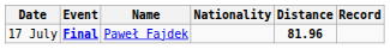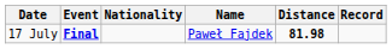 <table class=wikitable style=text-align:center>
 <tr>
 <th>Date</th>
 <th>Event</th>
+<th>Nationality</th>
 <th>Name</th>
-<th>Nationality</th>
 <th>Distance</th>
 <th>Record</th>
 </tr>
 <tr>
 <td>17  July</td>
 <td><strong><a href='#'>Final</a></strong></td>
+<td align=left></td>
 <td align=left><a href='#'>Paweł Fajdek</a></td>
-<td align=left></td>
-<td><strong>81.96</strong></td>
+<td><strong>81.98</strong></td>
 <td></td>
 </tr>
 </table>
